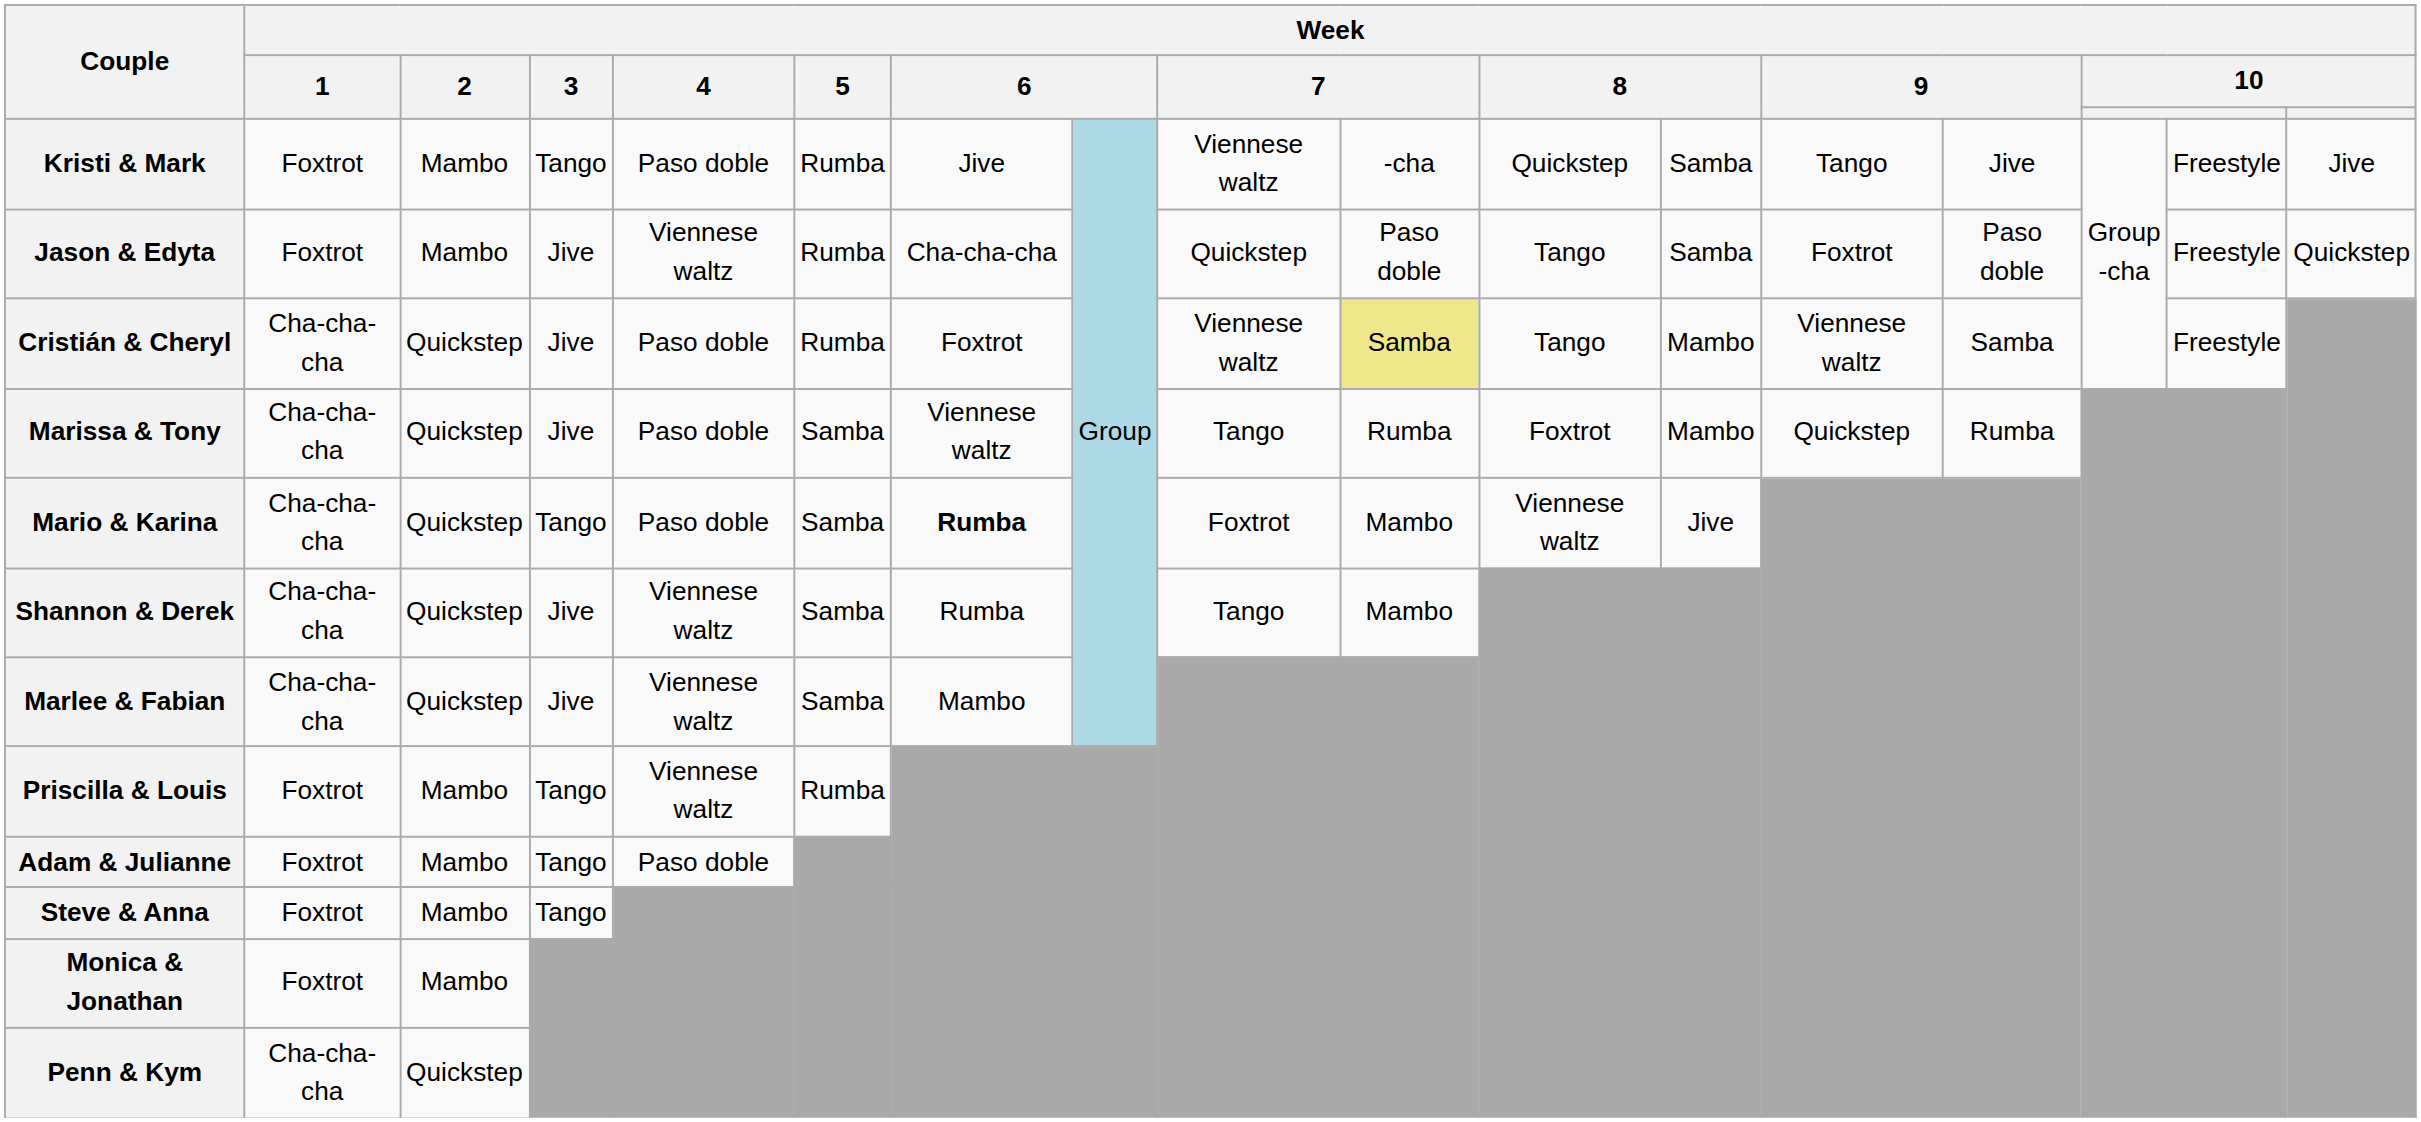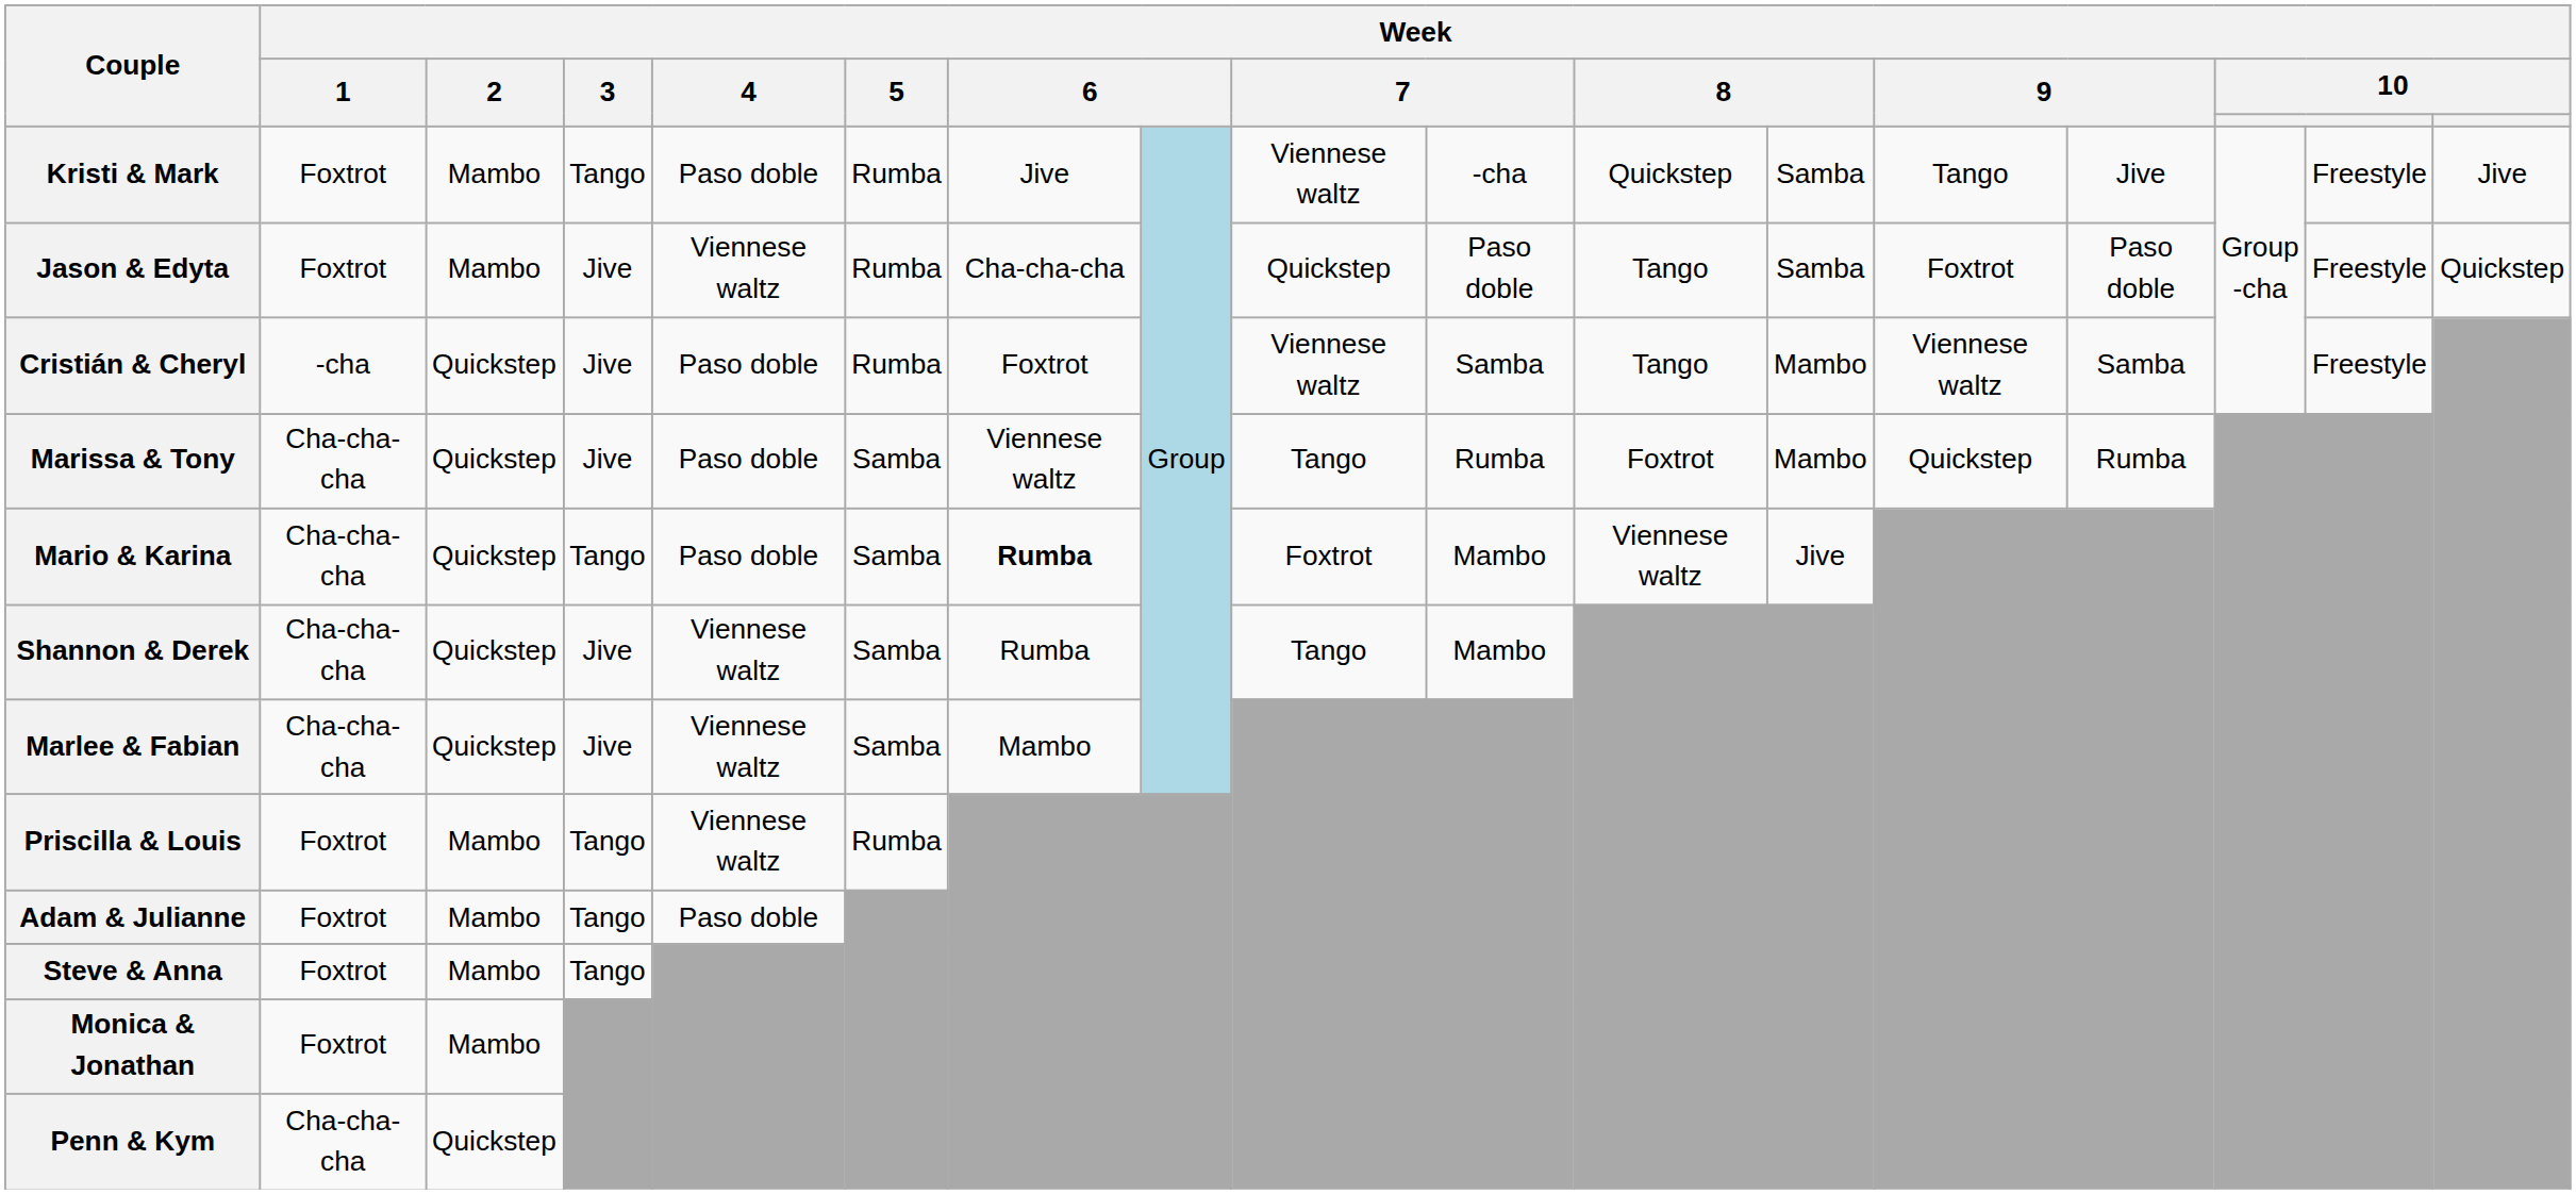 <table class="wikitable unsortable" style="text-align:center; font-size:85%; line-height:20px">
 <tr>
 <th scope="col" rowspan="3">Couple</th>
 <th colspan="16">Week</th>
 </tr>
 <tr>
 <th rowspan="2" scope="col">1</th>
 <th rowspan="2" scope="col">2</th>
 <th rowspan="2" scope="col">3</th>
 <th rowspan="2" scope="col">4</th>
 <th rowspan="2" scope="col">5</th>
 <th colspan="2" rowspan="2" scope="col">6</th>
 <th colspan="2" rowspan="2" scope="col">7</th>
 <th colspan="2" rowspan="2" scope="col">8</th>
 <th colspan="2" rowspan="2" scope="col">9</th>
 <th colspan="3" scope="col">10</th>
 </tr>
 <tr>
 <th colspan="2"></th>
 <th></th>
 </tr>
 <tr>
 <th scope="row">Kristi & Mark</th>
 <td>Foxtrot</td>
 <td>Mambo</td>
 <td>Tango</td>
 <td>Paso doble</td>
 <td>Rumba</td>
 <td>Jive</td>
 <td rowspan="7" bgcolor="lightblue">Group<br></td>
 <td>Viennese waltz</td>
 <td>-cha</td>
 <td>Quickstep</td>
 <td>Samba</td>
 <td>Tango</td>
 <td>Jive</td>
 <td rowspan="3">Group<br>-cha</td>
 <td>Freestyle</td>
 <td>Jive</td>
 </tr>
 <tr>
 <th scope="row">Jason & Edyta</th>
 <td>Foxtrot</td>
 <td>Mambo</td>
 <td>Jive</td>
 <td>Viennese waltz</td>
 <td>Rumba</td>
 <td>Cha-cha-cha</td>
 <td>Quickstep</td>
 <td>Paso doble</td>
 <td>Tango</td>
 <td>Samba</td>
 <td>Foxtrot</td>
 <td>Paso doble</td>
 <td>Freestyle</td>
 <td>Quickstep</td>
 </tr>
 <tr>
 <th scope="row">Cristián & Cheryl</th>
-<td>Cha-cha-cha</td>
+<td>-cha</td>
 <td>Quickstep</td>
 <td>Jive</td>
 <td>Paso doble</td>
 <td>Rumba</td>
 <td>Foxtrot</td>
 <td>Viennese waltz</td>
-<td style="background: khaki;">Samba</td>
+<td>Samba</td>
 <td>Tango</td>
 <td>Mambo</td>
 <td>Viennese waltz</td>
 <td>Samba</td>
 <td>Freestyle</td>
 <td rowspan="10" bgcolor="darkgray"></td>
 </tr>
 <tr>
 <th scope="row">Marissa & Tony</th>
 <td>Cha-cha-cha</td>
 <td>Quickstep</td>
 <td>Jive</td>
 <td>Paso doble</td>
 <td>Samba</td>
 <td>Viennese waltz</td>
 <td>Tango</td>
 <td>Rumba</td>
 <td>Foxtrot</td>
 <td>Mambo</td>
 <td>Quickstep</td>
 <td>Rumba</td>
 <td colspan="2" rowspan="9" bgcolor="darkgray"></td>
 </tr>
 <tr>
 <th scope="row">Mario & Karina</th>
 <td>Cha-cha-cha</td>
 <td>Quickstep</td>
 <td>Tango</td>
 <td>Paso doble</td>
 <td>Samba</td>
 <td><strong>Rumba</strong></td>
 <td>Foxtrot</td>
 <td>Mambo</td>
 <td>Viennese waltz</td>
 <td>Jive</td>
 <td colspan="2" rowspan="8" bgcolor="darkgray"></td>
 </tr>
 <tr>
 <th scope="row">Shannon & Derek</th>
 <td>Cha-cha-cha</td>
 <td>Quickstep</td>
 <td>Jive</td>
 <td>Viennese waltz</td>
 <td>Samba</td>
 <td>Rumba</td>
 <td>Tango</td>
 <td>Mambo</td>
 <td colspan="2" rowspan="7" bgcolor="darkgray"></td>
 </tr>
 <tr>
 <th scope="row">Marlee & Fabian</th>
 <td>Cha-cha-cha</td>
 <td>Quickstep</td>
 <td>Jive</td>
 <td>Viennese waltz</td>
 <td>Samba</td>
 <td>Mambo</td>
 <td colspan="2" rowspan="6" bgcolor="darkgray"></td>
 </tr>
 <tr>
 <th scope="row">Priscilla & Louis</th>
 <td>Foxtrot</td>
 <td>Mambo</td>
 <td>Tango</td>
 <td>Viennese waltz</td>
 <td>Rumba</td>
 <td colspan="2" rowspan="5" bgcolor="darkgray"></td>
 </tr>
 <tr>
 <th scope="row">Adam & Julianne</th>
 <td>Foxtrot</td>
 <td>Mambo</td>
 <td>Tango</td>
 <td>Paso doble</td>
 <td rowspan="4" bgcolor="darkgray"></td>
 </tr>
 <tr>
 <th scope="row">Steve & Anna</th>
 <td>Foxtrot</td>
 <td>Mambo</td>
 <td>Tango</td>
 <td rowspan="3" bgcolor="darkgray"></td>
 </tr>
 <tr>
 <th scope="row">Monica & Jonathan</th>
 <td>Foxtrot</td>
 <td>Mambo</td>
 <td rowspan="2" bgcolor="darkgray"></td>
 </tr>
 <tr>
 <th scope="row">Penn & Kym</th>
 <td>Cha-cha-cha</td>
 <td>Quickstep</td>
 </tr>
 </table>
